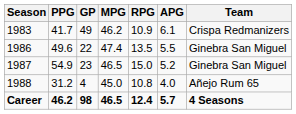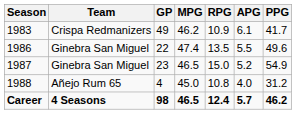 <table class="wikitable">
 <tr>
 <th>Season</th>
-<th>PPG</th>
+<th>Team</th>
 <th>GP</th>
 <th>MPG</th>
 <th>RPG</th>
 <th>APG</th>
-<th>Team</th>
+<th>PPG</th>
 </tr>
 <tr>
 <td>1983</td>
-<td>41.7</td>
+<td>Crispa Redmanizers</td>
 <td>49</td>
 <td>46.2</td>
 <td>10.9</td>
 <td>6.1</td>
-<td>Crispa Redmanizers</td>
+<td>41.7</td>
 </tr>
 <tr>
 <td>1986</td>
-<td>49.6</td>
+<td>Ginebra San Miguel</td>
 <td>22</td>
 <td>47.4</td>
 <td>13.5</td>
 <td>5.5</td>
-<td>Ginebra San Miguel</td>
+<td>49.6</td>
 </tr>
 <tr>
 <td>1987</td>
-<td>54.9</td>
+<td>Ginebra San Miguel</td>
 <td>23</td>
 <td>46.5</td>
 <td>15.0</td>
 <td>5.2</td>
-<td>Ginebra San Miguel</td>
+<td>54.9</td>
 </tr>
 <tr>
 <td>1988</td>
-<td>31.2</td>
+<td>Añejo Rum 65</td>
 <td>4</td>
 <td>45.0</td>
 <td>10.8</td>
 <td>4.0</td>
-<td>Añejo Rum 65</td>
+<td>31.2</td>
 </tr>
 <tr>
 <td><strong>Career</strong></td>
-<td><strong>46.2</strong></td>
+<td><strong>4 Seasons</strong></td>
 <td><strong>98</strong></td>
 <td><strong>46.5</strong></td>
 <td><strong>12.4</strong></td>
 <td><strong>5.7</strong></td>
-<td><strong>4 Seasons</strong></td>
+<td><strong>46.2</strong></td>
 </tr>
 </table>
